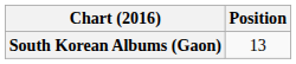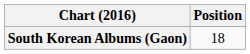 <table class="wikitable plainrowheaders" style="text-align:center">
 <tr>
 <th scope="col">Chart (2016)</th>
 <th scope="col">Position</th>
 </tr>
 <tr>
 <th scope="row">South Korean Albums (Gaon)</th>
-<td>13</td>
+<td>18</td>
 </tr>
 </table>
